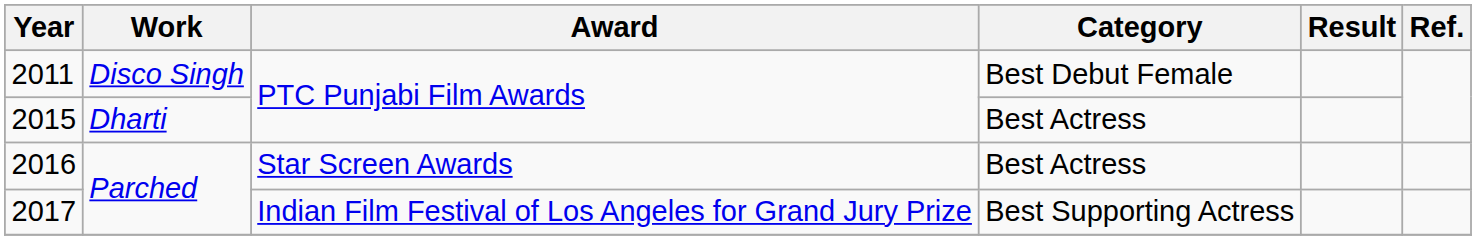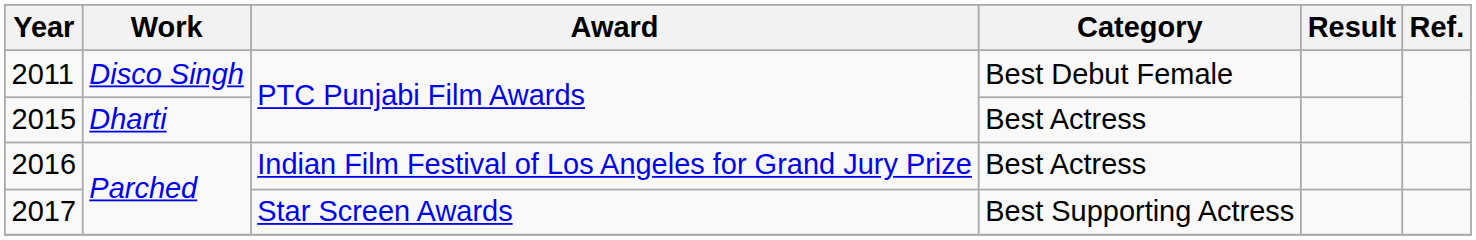 <table class="wikitable">
 <tr>
 <th>Year</th>
 <th>Work</th>
 <th>Award</th>
 <th>Category</th>
 <th>Result</th>
 <th>Ref.</th>
 </tr>
 <tr>
 <td>2011</td>
 <td><em><a href='#'>Disco Singh</a></em></td>
 <td rowspan="2"><a href='#'>PTC Punjabi Film Awards</a></td>
 <td>Best Debut Female</td>
 <td></td>
 <td rowspan= 2></td>
 </tr>
 <tr>
 <td>2015</td>
 <td><em><a href='#'>Dharti</a></em></td>
 <td>Best Actress</td>
 <td></td>
 </tr>
 <tr>
 <td>2016</td>
 <td rowspan="2"><em><a href='#'>Parched</a></em></td>
-<td><a href='#'>Star Screen Awards</a></td>
+<td><a href='#'>Indian Film Festival of Los Angeles for Grand Jury Prize</a></td>
 <td>Best Actress</td>
 <td></td>
 <td></td>
 </tr>
 <tr>
 <td>2017</td>
-<td><a href='#'>Indian Film Festival of Los Angeles for Grand Jury Prize</a></td>
+<td><a href='#'>Star Screen Awards</a></td>
 <td>Best Supporting Actress</td>
 <td></td>
 <td></td>
 </tr>
 <tr>
 </tr>
 </table>
